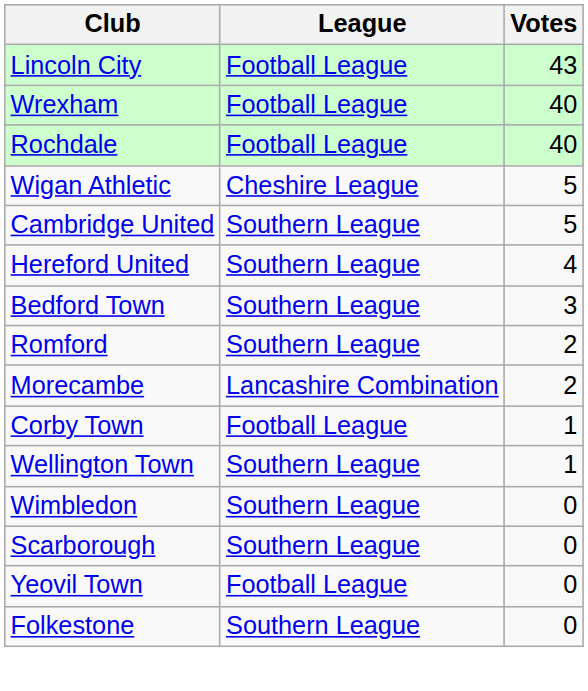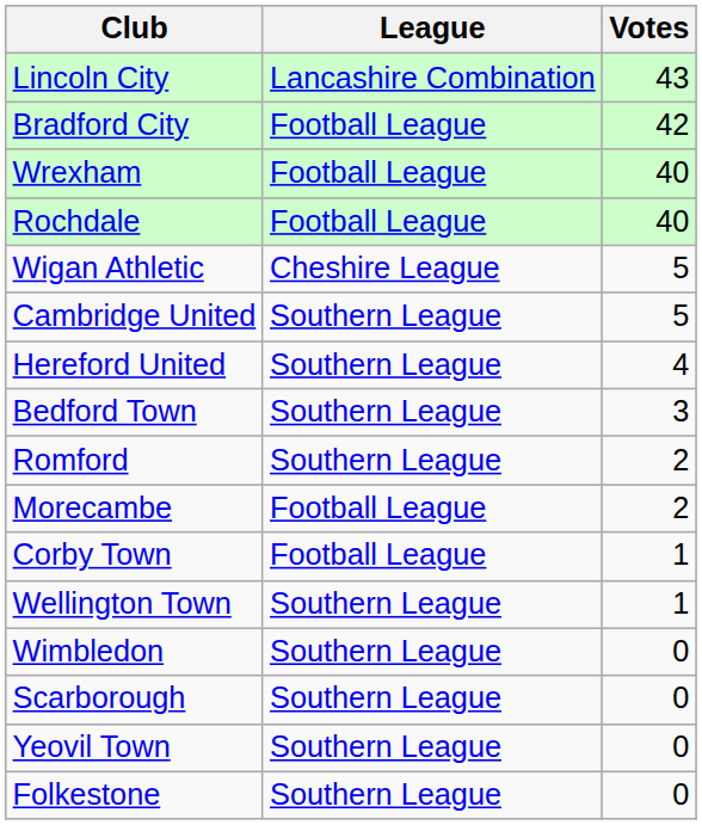 <table class=wikitable style=text-align:left>
 <tr>
 <th>Club</th>
 <th>League</th>
 <th>Votes</th>
 </tr>
 <tr bgcolor=ccffcc>
 <td><a href='#'>Lincoln City</a></td>
+<td><a href='#'>Lancashire Combination</a></td>
+<td align=right>43</td>
+</tr>
+<tr bgcolor=ccffcc>
+<td><a href='#'>Bradford City</a></td>
 <td><a href='#'>Football League</a></td>
-<td align=right>43</td>
+<td align=right>42</td>
 </tr>
 <tr bgcolor=ccffcc>
 <td><a href='#'>Wrexham</a></td>
 <td><a href='#'>Football League</a></td>
 <td align=right>40</td>
 </tr>
 <tr bgcolor=ccffcc>
 <td><a href='#'>Rochdale</a></td>
 <td><a href='#'>Football League</a></td>
 <td align=right>40</td>
 </tr>
 <tr>
 <td><a href='#'>Wigan Athletic</a></td>
 <td><a href='#'>Cheshire League</a></td>
 <td align=right>5</td>
 </tr>
 <tr>
 <td><a href='#'>Cambridge United</a></td>
 <td><a href='#'>Southern League</a></td>
 <td align=right>5</td>
 </tr>
 <tr>
 <td><a href='#'>Hereford United</a></td>
 <td><a href='#'>Southern League</a></td>
 <td align=right>4</td>
 </tr>
 <tr>
 <td><a href='#'>Bedford Town</a></td>
 <td><a href='#'>Southern League</a></td>
 <td align=right>3</td>
 </tr>
 <tr>
 <td><a href='#'>Romford</a></td>
 <td><a href='#'>Southern League</a></td>
 <td align=right>2</td>
 </tr>
 <tr>
 <td><a href='#'>Morecambe</a></td>
-<td><a href='#'>Lancashire Combination</a></td>
+<td><a href='#'>Football League</a></td>
 <td align=right>2</td>
 </tr>
 <tr>
 <td><a href='#'>Corby Town</a></td>
 <td><a href='#'>Football League</a></td>
 <td align=right>1</td>
 </tr>
 <tr>
 <td><a href='#'>Wellington Town</a></td>
 <td><a href='#'>Southern League</a></td>
 <td align=right>1</td>
 </tr>
 <tr>
 <td><a href='#'>Wimbledon</a></td>
 <td><a href='#'>Southern League</a></td>
 <td align=right>0</td>
 </tr>
 <tr>
 <td><a href='#'>Scarborough</a></td>
 <td><a href='#'>Southern League</a></td>
 <td align=right>0</td>
 </tr>
 <tr>
 <td><a href='#'>Yeovil Town</a></td>
-<td><a href='#'>Football League</a></td>
+<td><a href='#'>Southern League</a></td>
 <td align=right>0</td>
 </tr>
 <tr>
 <td><a href='#'>Folkestone</a></td>
 <td><a href='#'>Southern League</a></td>
 <td align=right>0</td>
 </tr>
 </table>
